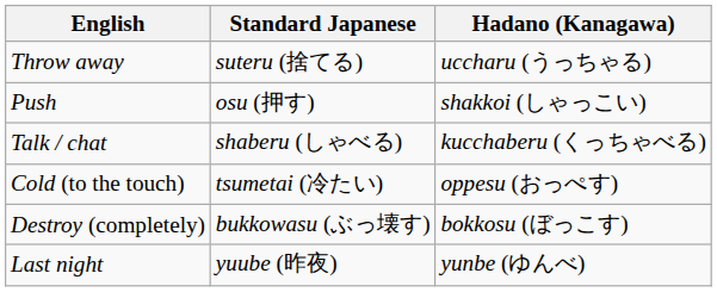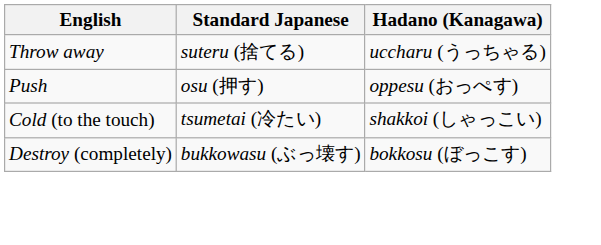 <table class="wikitable">
 <tr>
 <th>English</th>
 <th>Standard Japanese</th>
 <th>Hadano (Kanagawa)</th>
 </tr>
 <tr>
 <td><em>Throw away</em></td>
 <td><em>suteru</em> (捨てる)</td>
 <td><em>uccharu</em> (うっちゃる)</td>
 </tr>
 <tr>
 <td><em>Push</em></td>
 <td><em>osu</em> (押す)</td>
-<td><em>shakkoi</em> (しゃっこい)</td>
-</tr>
-<tr>
-<td><em>Talk / chat</em></td>
-<td><em>shaberu</em> (しゃべる)</td>
-<td><em>kucchaberu</em> (くっちゃべる)</td>
+<td><em>oppesu</em> (おっぺす)</td>
 </tr>
 <tr>
 <td><em>Cold</em> (to the touch)</td>
 <td><em>tsumetai</em> (冷たい)</td>
-<td><em>oppesu</em> (おっぺす)</td>
+<td><em>shakkoi</em> (しゃっこい)</td>
 </tr>
 <tr>
 <td><em>Destroy</em> (completely)</td>
 <td><em>bukkowasu</em> (ぶっ壊す)</td>
 <td><em>bokkosu</em> (ぼっこす)</td>
 </tr>
-<tr>
-<td><em>Last night</em></td>
-<td><em>yuube</em> (昨夜)</td>
-<td><em>yunbe</em> (ゆんべ)</td>
-</tr>
 </table>
